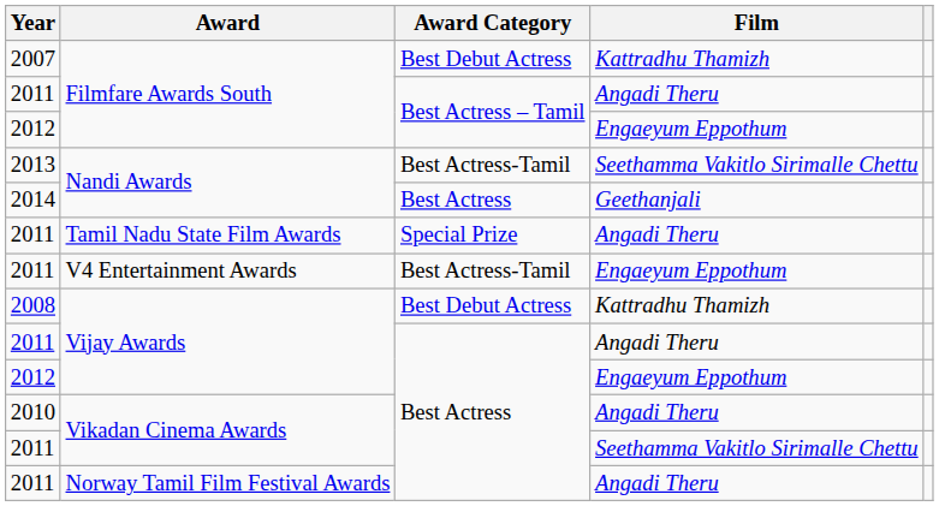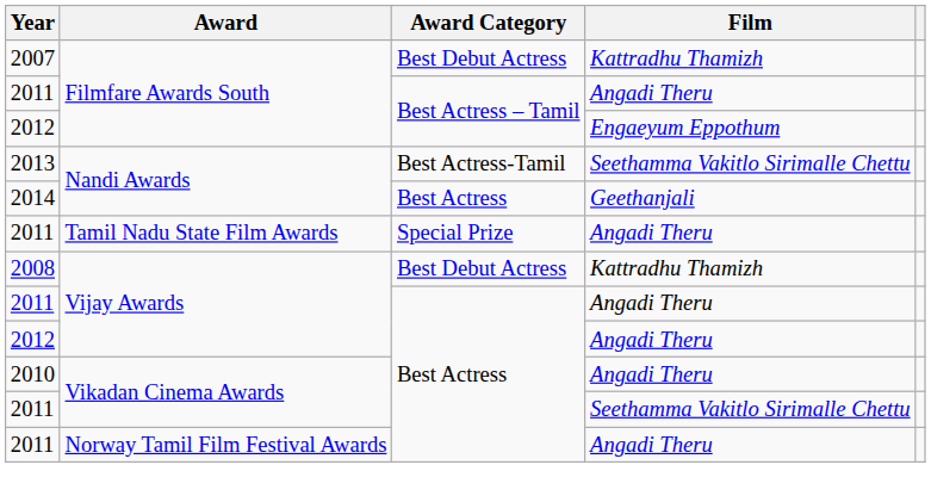 <table class="wikitable">
 <tr>
 <th>Year</th>
 <th>Award</th>
 <th>Award Category</th>
 <th>Film</th>
 <th></th>
 </tr>
 <tr>
 <td>2007</td>
 <td rowspan="3"><a href='#'>Filmfare Awards South</a></td>
 <td><a href='#'>Best Debut Actress</a></td>
 <td><em><a href='#'>Kattradhu Thamizh</a></em></td>
 <td></td>
 </tr>
 <tr>
 <td>2011</td>
 <td rowspan="2"><a href='#'>Best Actress – Tamil</a></td>
 <td><em><a href='#'>Angadi Theru</a></em></td>
 <td></td>
 </tr>
 <tr>
 <td>2012</td>
 <td><em><a href='#'>Engaeyum Eppothum</a></em></td>
 <td></td>
 </tr>
 <tr>
 <td>2013</td>
 <td rowspan="2"><a href='#'>Nandi Awards</a></td>
 <td>Best Actress-Tamil</td>
 <td><em><a href='#'>Seethamma Vakitlo Sirimalle Chettu</a></em></td>
 <td></td>
 </tr>
 <tr>
 <td>2014</td>
 <td><a href='#'>Best Actress</a></td>
 <td><em><a href='#'>Geethanjali</a></em></td>
 <td></td>
 </tr>
 <tr>
 <td>2011</td>
 <td><a href='#'>Tamil Nadu State Film Awards</a></td>
 <td><a href='#'>Special Prize</a></td>
 <td rowspan="1"><em><a href='#'>Angadi Theru</a></em></td>
 <td></td>
 </tr>
 <tr>
-<td rowspan="1">2011</td>
-<td>V4 Entertainment Awards</td>
-<td>Best Actress-Tamil</td>
-<td rowspan="1"><em><a href='#'>Engaeyum Eppothum</a></em></td>
-<td></td>
-</tr>
-<tr>
 <td><a href='#'>2008</a></td>
 <td rowspan="3"><a href='#'>Vijay Awards</a></td>
 <td><a href='#'>Best Debut Actress</a></td>
 <td><em>Kattradhu Thamizh</em></td>
 <td></td>
 </tr>
 <tr>
 <td><a href='#'>2011</a></td>
 <td rowspan="5">Best Actress</td>
 <td><em>Angadi Theru</em></td>
 <td></td>
 </tr>
 <tr>
 <td><a href='#'>2012</a></td>
-<td><em><a href='#'>Engaeyum Eppothum</a></em></td>
+<td rowspan="1"><em><a href='#'>Angadi Theru</a></em></td>
 <td></td>
 </tr>
 <tr>
 <td>2010</td>
 <td rowspan="2"><a href='#'>Vikadan Cinema Awards</a></td>
 <td><em><a href='#'>Angadi Theru</a></em></td>
 <td></td>
 </tr>
 <tr>
 <td>2011</td>
 <td><em><a href='#'>Seethamma Vakitlo Sirimalle Chettu</a></em></td>
 <td></td>
 </tr>
 <tr>
 <td>2011</td>
 <td><a href='#'>Norway Tamil Film Festival Awards</a></td>
 <td><em><a href='#'>Angadi Theru</a></em></td>
 <td></td>
 </tr>
 </table>
